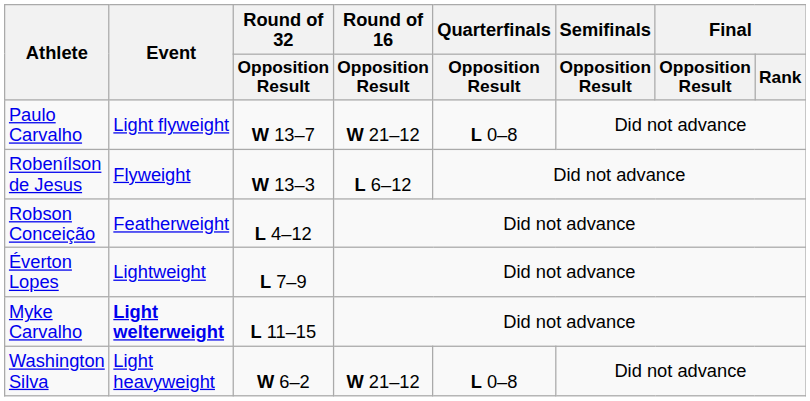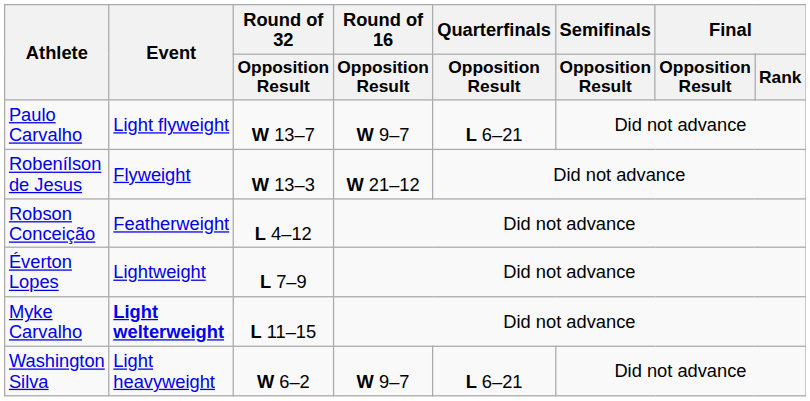 <table class="wikitable" style="font-size:90%">
 <tr>
 <th rowspan="2">Athlete</th>
 <th rowspan="2">Event</th>
 <th>Round of 32</th>
 <th>Round of 16</th>
 <th>Quarterfinals</th>
 <th>Semifinals</th>
 <th colspan=2>Final</th>
 </tr>
 <tr style="font-size:95%">
 <th>Opposition<br>Result</th>
 <th>Opposition<br>Result</th>
 <th>Opposition<br>Result</th>
 <th>Opposition<br>Result</th>
 <th>Opposition<br>Result</th>
 <th>Rank</th>
 </tr>
 <tr align=center>
 <td align=left><a href='#'>Paulo Carvalho</a></td>
 <td align=left><a href='#'>Light flyweight</a></td>
 <td><br><strong>W</strong> 13–7</td>
-<td><br><strong>W</strong> 21–12</td>
-<td><br><strong>L</strong> 0–8</td>
+<td><br><strong>W</strong> 9–7</td>
+<td><br><strong>L</strong> 6–21</td>
 <td colspan=3>Did not advance</td>
 </tr>
 <tr align=center>
 <td align=left><a href='#'>Robenílson de Jesus</a></td>
 <td align=left><a href='#'>Flyweight</a></td>
 <td><br><strong>W</strong> 13–3</td>
-<td><br><strong>L</strong> 6–12</td>
+<td><br><strong>W</strong> 21–12</td>
 <td colspan=4>Did not advance</td>
 </tr>
 <tr align=center>
 <td align=left><a href='#'>Robson Conceição</a></td>
 <td align=left><a href='#'>Featherweight</a></td>
 <td><br><strong>L</strong> 4–12</td>
 <td colspan=5>Did not advance</td>
 </tr>
 <tr align=center>
 <td align=left><a href='#'>Éverton Lopes</a></td>
 <td align=left><a href='#'>Lightweight</a></td>
 <td><br><strong>L</strong> 7–9</td>
 <td colspan=5>Did not advance</td>
 </tr>
 <tr align=center>
 <td align=left><a href='#'>Myke Carvalho</a></td>
 <td align=left><strong><a href='#'>Light welterweight</a></strong></td>
 <td><br><strong>L</strong> 11–15</td>
 <td colspan=5>Did not advance</td>
 </tr>
 <tr align=center>
 <td align=left><a href='#'>Washington Silva</a></td>
 <td align=left><a href='#'>Light heavyweight</a></td>
 <td><br><strong>W</strong> 6–2</td>
-<td><br><strong>W</strong> 21–12</td>
-<td><br><strong>L</strong> 0–8</td>
+<td><br><strong>W</strong> 9–7</td>
+<td><br><strong>L</strong> 6–21</td>
 <td colspan=3>Did not advance</td>
 </tr>
 </table>
